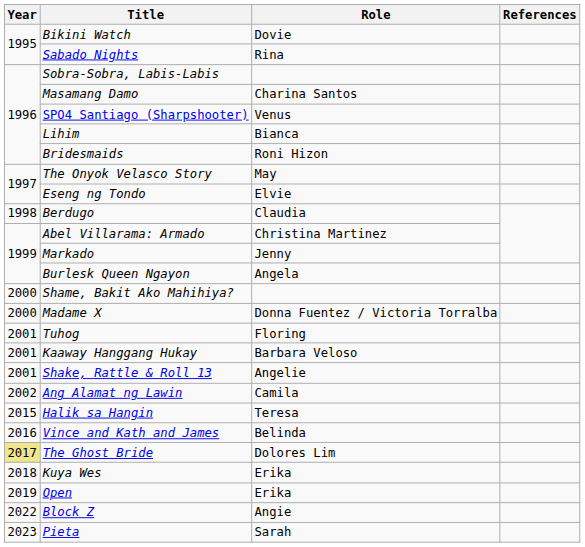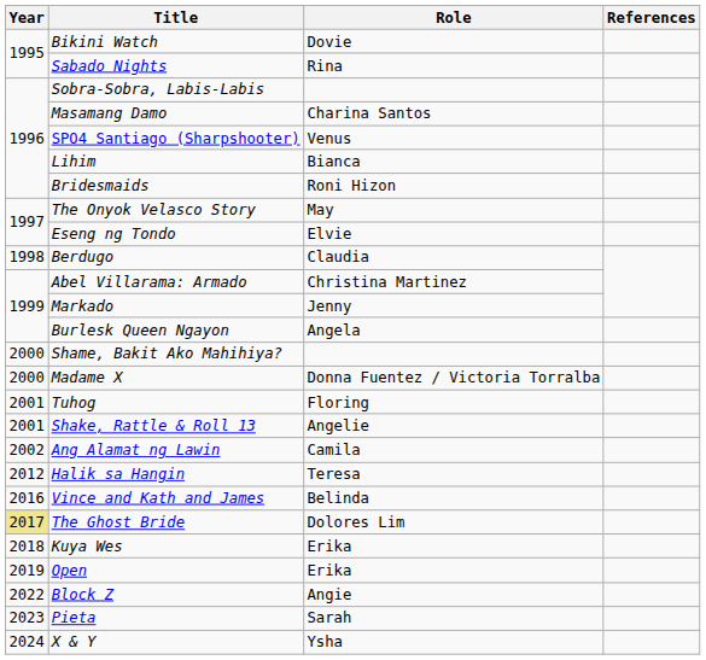 <table class="wikitable sortable">
 <tr>
 <th>Year</th>
 <th>Title</th>
 <th>Role</th>
 <th>References</th>
 </tr>
 <tr>
 <td rowspan="2">1995</td>
 <td><em>Bikini Watch</em></td>
 <td>Dovie</td>
 <td></td>
 </tr>
 <tr>
 <td><em><a href='#'>Sabado Nights</a></em></td>
 <td>Rina</td>
 <td></td>
 </tr>
 <tr>
 <td rowspan="5">1996</td>
 <td><em>Sobra-Sobra, Labis-Labis</em></td>
 <td></td>
 <td></td>
 </tr>
 <tr>
 <td><em>Masamang Damo</em></td>
 <td>Charina Santos</td>
 <td></td>
 </tr>
 <tr>
 <td><a href='#'>SPO4 Santiago (Sharpshooter)</a></td>
 <td>Venus</td>
 <td></td>
 </tr>
 <tr>
 <td><em>Lihim</em></td>
 <td>Bianca</td>
 <td></td>
 </tr>
 <tr>
 <td><em>Bridesmaids</em></td>
 <td>Roni Hizon</td>
 <td></td>
 </tr>
 <tr>
 <td rowspan="2">1997</td>
 <td><em>The Onyok Velasco Story</em></td>
 <td>May</td>
 <td></td>
 </tr>
 <tr>
 <td><em>Eseng ng Tondo</em></td>
 <td>Elvie</td>
 <td></td>
 </tr>
 <tr>
 <td>1998</td>
 <td><em>Berdugo</em></td>
 <td>Claudia</td>
 </tr>
 <tr>
 <td rowspan="3">1999</td>
 <td><em>Abel Villarama: Armado</em></td>
 <td>Christina Martinez</td>
 </tr>
 <tr>
 <td><em>Markado</em></td>
 <td>Jenny</td>
 </tr>
 <tr>
 <td><em>Burlesk Queen Ngayon</em></td>
 <td>Angela</td>
 <td></td>
 </tr>
 <tr>
 <td>2000</td>
 <td><em>Shame, Bakit Ako Mahihiya?</em></td>
 <td></td>
 <td></td>
 </tr>
 <tr>
 <td>2000</td>
 <td><em>Madame X</em></td>
 <td>Donna Fuentez / Victoria Torralba</td>
 <td></td>
 </tr>
 <tr>
 <td>2001</td>
 <td><em>Tuhog</em></td>
 <td>Floring</td>
 <td></td>
 </tr>
 <tr>
 <td>2001</td>
-<td><em>Kaaway Hanggang Hukay</em></td>
-<td>Barbara Veloso</td>
-<td></td>
-</tr>
-<tr>
-<td>2001</td>
 <td><em><a href='#'>Shake, Rattle & Roll 13</a></em></td>
 <td>Angelie</td>
 <td></td>
 </tr>
 <tr>
 <td>2002</td>
 <td><em><a href='#'>Ang Alamat ng Lawin</a></em></td>
 <td>Camila</td>
 <td></td>
 </tr>
 <tr>
-<td>2015</td>
+<td>2012</td>
 <td><em><a href='#'>Halik sa Hangin</a></em></td>
 <td>Teresa</td>
 <td></td>
 </tr>
 <tr>
 <td>2016</td>
 <td><em><a href='#'>Vince and Kath and James</a></em></td>
 <td>Belinda</td>
 <td></td>
 </tr>
 <tr>
 <td style="background: khaki;">2017</td>
 <td><em><a href='#'>The Ghost Bride</a></em></td>
 <td>Dolores Lim</td>
 <td></td>
 </tr>
 <tr>
 <td>2018</td>
 <td><em>Kuya Wes</em></td>
 <td>Erika</td>
 <td></td>
 </tr>
 <tr>
 <td>2019</td>
 <td><em><a href='#'>Open</a></em></td>
 <td>Erika</td>
 <td></td>
 </tr>
 <tr>
 <td>2022</td>
 <td><em><a href='#'>Block Z</a></em></td>
 <td>Angie</td>
 <td></td>
 </tr>
 <tr>
 <td>2023</td>
 <td><em><a href='#'>Pieta</a></em></td>
 <td>Sarah</td>
 <td></td>
 </tr>
+<tr>
+<td>2024</td>
+<td><em>X & Y</em></td>
+<td>Ysha</td>
+<td></td>
+</tr>
 </table>
